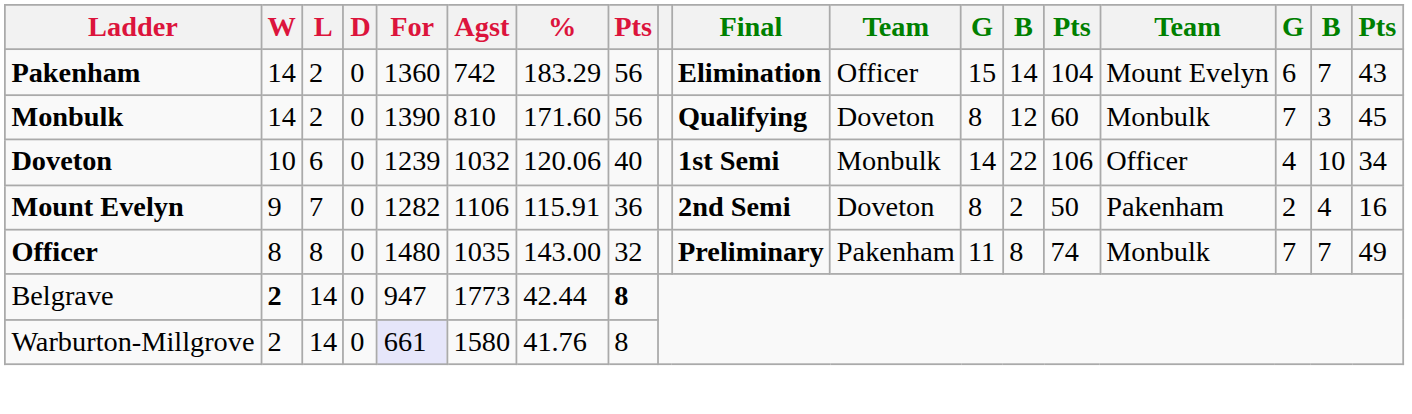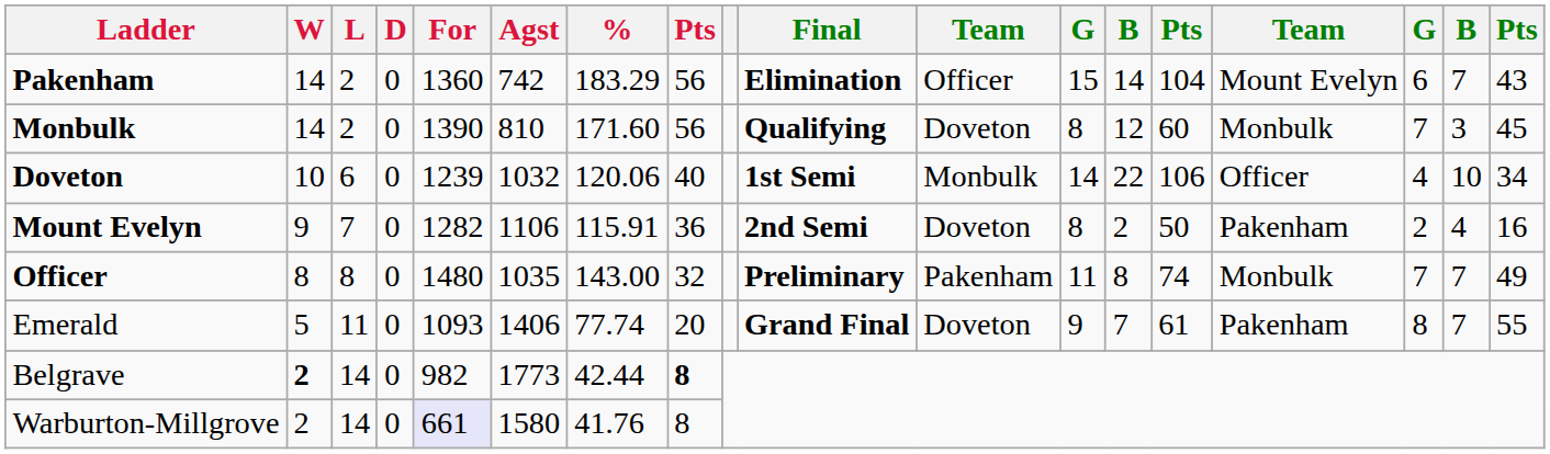 <table class="wikitable">
 <tr>
 <th style="color:crimson">Ladder</th>
 <th style="color:crimson">W</th>
 <th style="color:crimson">L</th>
 <th style="color:crimson">D</th>
 <th style="color:crimson">For</th>
 <th style="color:crimson">Agst</th>
 <th style="color:crimson">%</th>
 <th style="color:crimson">Pts</th>
 <th></th>
 <th style="color:green">Final</th>
 <th style="color:green">Team</th>
 <th style="color:green">G</th>
 <th style="color:green">B</th>
 <th style="color:green">Pts</th>
 <th style="color:green">Team</th>
 <th style="color:green">G</th>
 <th style="color:green">B</th>
 <th style="color:green">Pts</th>
 </tr>
 <tr>
 <td><strong>Pakenham</strong></td>
 <td>14</td>
 <td>2</td>
 <td>0</td>
 <td>1360</td>
 <td>742</td>
 <td>183.29</td>
 <td>56</td>
 <td></td>
 <td><strong>Elimination</strong></td>
 <td>Officer</td>
 <td>15</td>
 <td>14</td>
 <td>104</td>
 <td>Mount Evelyn</td>
 <td>6</td>
 <td>7</td>
 <td>43</td>
 </tr>
 <tr>
 <td><strong>Monbulk</strong></td>
 <td>14</td>
 <td>2</td>
 <td>0</td>
 <td>1390</td>
 <td>810</td>
 <td>171.60</td>
 <td>56</td>
 <td></td>
 <td><strong>Qualifying</strong></td>
 <td>Doveton</td>
 <td>8</td>
 <td>12</td>
 <td>60</td>
 <td>Monbulk</td>
 <td>7</td>
 <td>3</td>
 <td>45</td>
 </tr>
 <tr>
 <td><strong>Doveton</strong></td>
 <td>10</td>
 <td>6</td>
 <td>0</td>
 <td>1239</td>
 <td>1032</td>
 <td>120.06</td>
 <td>40</td>
 <td></td>
 <td><strong>1st Semi</strong></td>
 <td>Monbulk</td>
 <td>14</td>
 <td>22</td>
 <td>106</td>
 <td>Officer</td>
 <td>4</td>
 <td>10</td>
 <td>34</td>
 </tr>
 <tr>
 <td><strong>Mount Evelyn</strong></td>
 <td>9</td>
 <td>7</td>
 <td>0</td>
 <td>1282</td>
 <td>1106</td>
 <td>115.91</td>
 <td>36</td>
 <td></td>
 <td><strong>2nd Semi</strong></td>
 <td>Doveton</td>
 <td>8</td>
 <td>2</td>
 <td>50</td>
 <td>Pakenham</td>
 <td>2</td>
 <td>4</td>
 <td>16</td>
 </tr>
 <tr>
 <td><strong>Officer</strong></td>
 <td>8</td>
 <td>8</td>
 <td>0</td>
 <td>1480</td>
 <td>1035</td>
 <td>143.00</td>
 <td>32</td>
 <td></td>
 <td><strong>Preliminary</strong></td>
 <td>Pakenham</td>
 <td>11</td>
 <td>8</td>
 <td>74</td>
 <td>Monbulk</td>
 <td>7</td>
 <td>7</td>
 <td>49</td>
 </tr>
 <tr>
+<td>Emerald</td>
+<td>5</td>
+<td>11</td>
+<td>0</td>
+<td>1093</td>
+<td>1406</td>
+<td>77.74</td>
+<td>20</td>
+<td></td>
+<td><strong>Grand Final</strong></td>
+<td>Doveton</td>
+<td>9</td>
+<td>7</td>
+<td>61</td>
+<td>Pakenham</td>
+<td>8</td>
+<td>7</td>
+<td>55</td>
+</tr>
+<tr>
 <td>Belgrave</td>
 <td><strong>2</strong></td>
 <td>14</td>
 <td>0</td>
-<td>947</td>
+<td>982</td>
 <td>1773</td>
 <td>42.44</td>
 <td><strong>8</strong></td>
 </tr>
 <tr>
 <td>Warburton-Millgrove</td>
 <td>2</td>
 <td>14</td>
 <td>0</td>
 <td style="background: lavender;">661</td>
 <td>1580</td>
 <td>41.76</td>
 <td>8</td>
 </tr>
 </table>
